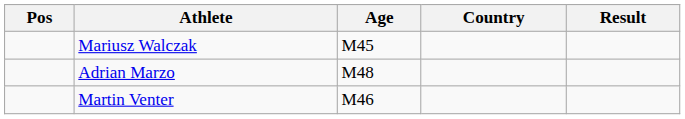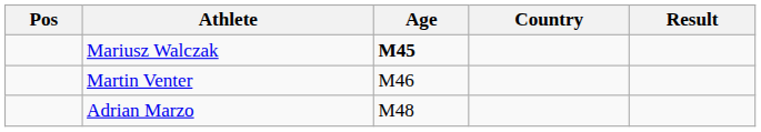 <table class="wikitable"  style="text-align:center; width:50%;">
 <tr>
 <th>Pos</th>
 <th>Athlete</th>
 <th>Age</th>
 <th>Country</th>
 <th>Result</th>
 </tr>
 <tr>
 <td align=center></td>
 <td align=left><a href='#'>Mariusz Walczak</a></td>
-<td align=left>M45</td>
+<td align=left><strong>M45</strong></td>
+<td align=left></td>
+<td></td>
+</tr>
+<tr>
+<td align=center></td>
+<td align=left><a href='#'>Martin Venter</a></td>
+<td align=left>M46</td>
 <td align=left></td>
 <td></td>
 </tr>
 <tr>
 <td align=center></td>
 <td align=left><a href='#'>Adrian Marzo</a></td>
 <td align=left>M48</td>
 <td align=left></td>
 <td></td>
 </tr>
-<tr>
-<td align=center></td>
-<td align=left><a href='#'>Martin Venter</a></td>
-<td align=left>M46</td>
-<td align=left></td>
-<td></td>
-</tr>
 </table>
